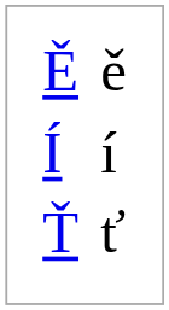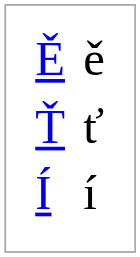 <table align="right" cellpadding="4" style="border: 1px solid #aaaaaa; margin: 0 0 10px 10px; padding: 10px; font-size: 20pt; line-height: 20pt; text-align: left;">
 <tr>
 <td><a href='#'>Ě</a></td>
 <td>ě</td>
 </tr>
 <tr>
+<td><a href='#'>Ť</a></td>
+<td>ť</td>
+</tr>
+<tr>
 <td><a href='#'>Í</a></td>
 <td>í</td>
 </tr>
 <tr>
-<td><a href='#'>Ť</a></td>
-<td>ť</td>
-</tr>
-<tr>
 </tr>
 </table>
